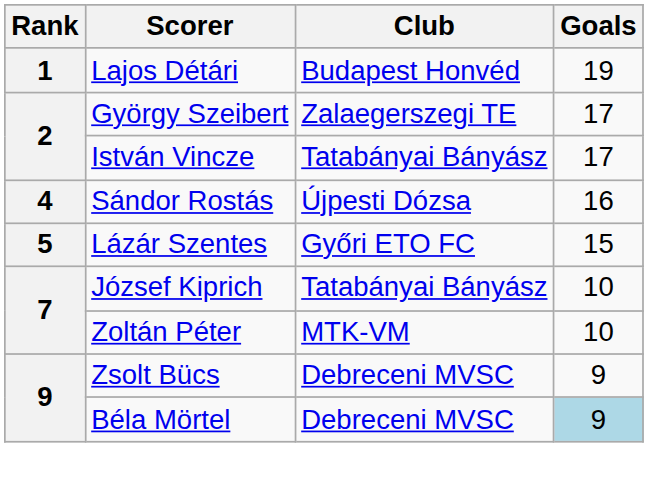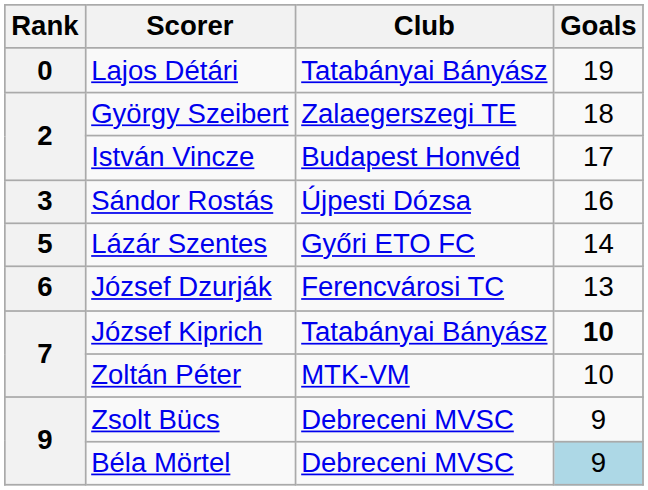 <table class="wikitable" style="text-align:center">
 <tr>
 <th>Rank</th>
 <th>Scorer</th>
 <th>Club</th>
 <th>Goals</th>
 </tr>
 <tr>
-<th rowspan="1">1</th>
+<th rowspan="1">0</th>
 <td align=left> <a href='#'>Lajos Détári</a></td>
-<td align=left><a href='#'>Budapest Honvéd</a></td>
+<td align=left><a href='#'>Tatabányai Bányász</a></td>
 <td>19</td>
 </tr>
 <tr>
 <th rowspan="2">2</th>
 <td align=left> <a href='#'>György Szeibert</a></td>
 <td align=left><a href='#'>Zalaegerszegi TE</a></td>
+<td>18</td>
+</tr>
+<tr>
+<td align=left> <a href='#'>István Vincze</a></td>
+<td align=left><a href='#'>Budapest Honvéd</a></td>
 <td>17</td>
 </tr>
 <tr>
-<td align=left> <a href='#'>István Vincze</a></td>
-<td align=left><a href='#'>Tatabányai Bányász</a></td>
-<td>17</td>
-</tr>
-<tr>
-<th rowspan="1">4</th>
+<th rowspan="1">3</th>
 <td align=left> <a href='#'>Sándor Rostás</a></td>
 <td align=left><a href='#'>Újpesti Dózsa</a></td>
 <td>16</td>
 </tr>
 <tr>
 <th rowspan="1">5</th>
 <td align=left> <a href='#'>Lázár Szentes</a></td>
 <td align=left><a href='#'>Győri ETO FC</a></td>
-<td>15</td>
+<td>14</td>
+</tr>
+<tr>
+<th rowspan="1">6</th>
+<td align=left> <a href='#'>József Dzurják</a></td>
+<td align=left><a href='#'>Ferencvárosi TC</a></td>
+<td>13</td>
 </tr>
 <tr>
 <th rowspan="2">7</th>
 <td align=left> <a href='#'>József Kiprich</a></td>
 <td align=left><a href='#'>Tatabányai Bányász</a></td>
-<td>10</td>
+<td><strong>10</strong></td>
 </tr>
 <tr>
 <td align=left> <a href='#'>Zoltán Péter</a></td>
 <td align=left><a href='#'>MTK-VM</a></td>
 <td>10</td>
 </tr>
 <tr>
 <th rowspan="2">9</th>
 <td align=left> <a href='#'>Zsolt Bücs</a></td>
 <td align=left><a href='#'>Debreceni MVSC</a></td>
 <td>9</td>
 </tr>
 <tr>
 <td align=left> <a href='#'>Béla Mörtel</a></td>
 <td align=left><a href='#'>Debreceni MVSC</a></td>
 <td style="background: lightblue;">9</td>
 </tr>
 </table>
